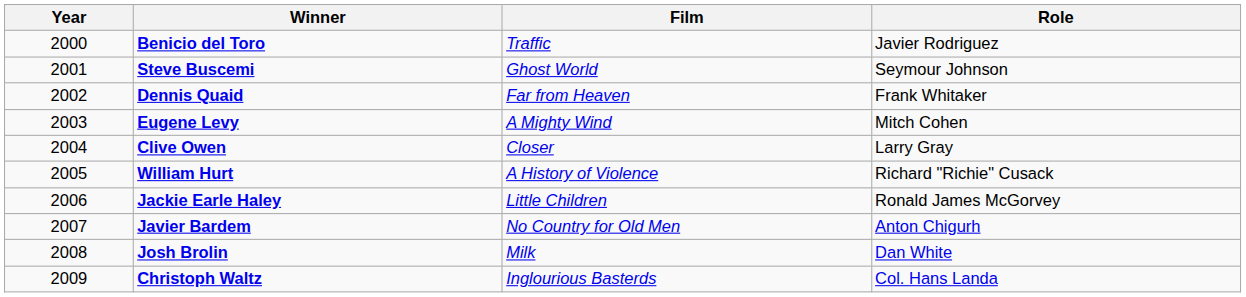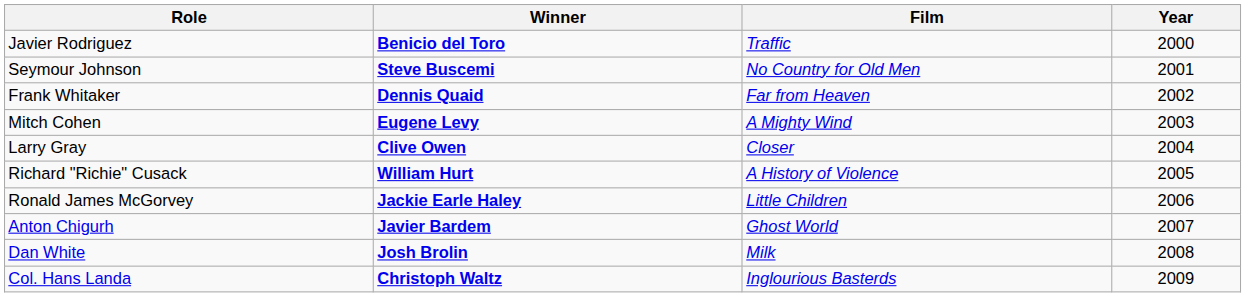 <table class="wikitable" width="95%" cellpadding="5">
 <tr>
-<th width="100"><strong>Year</strong></th>
+<th width="300"><strong>Role</strong></th>
 <th width="300"><strong>Winner</strong></th>
 <th width="300"><strong>Film</strong></th>
-<th width="300"><strong>Role</strong></th>
+<th width="100"><strong>Year</strong></th>
 </tr>
 <tr>
-<td style="text-align:center;">2000</td>
+<td>Javier Rodriguez</td>
 <td><strong><a href='#'>Benicio del Toro</a></strong></td>
 <td><em><a href='#'>Traffic</a></em></td>
-<td>Javier Rodriguez</td>
+<td style="text-align:center;">2000</td>
 </tr>
 <tr>
+<td>Seymour Johnson</td>
+<td><strong><a href='#'>Steve Buscemi</a></strong></td>
+<td><em><a href='#'>No Country for Old Men</a></em></td>
 <td style="text-align:center;">2001</td>
-<td><strong><a href='#'>Steve Buscemi</a></strong></td>
-<td><em><a href='#'>Ghost World</a></em></td>
-<td>Seymour Johnson</td>
 </tr>
 <tr>
-<td style="text-align:center;">2002</td>
+<td>Frank Whitaker</td>
 <td><strong><a href='#'>Dennis Quaid</a></strong></td>
 <td><em><a href='#'>Far from Heaven</a></em></td>
-<td>Frank Whitaker</td>
+<td style="text-align:center;">2002</td>
 </tr>
 <tr>
-<td style="text-align:center;">2003</td>
+<td>Mitch Cohen</td>
 <td><strong><a href='#'>Eugene Levy</a></strong></td>
 <td><em><a href='#'>A Mighty Wind</a></em></td>
-<td>Mitch Cohen</td>
+<td style="text-align:center;">2003</td>
 </tr>
 <tr>
-<td style="text-align:center;">2004</td>
+<td>Larry Gray</td>
 <td><strong><a href='#'>Clive Owen</a></strong></td>
 <td><em><a href='#'>Closer</a></em></td>
-<td>Larry Gray</td>
+<td style="text-align:center;">2004</td>
 </tr>
 <tr>
-<td style="text-align:center;">2005</td>
+<td>Richard "Richie" Cusack</td>
 <td><strong><a href='#'>William Hurt</a></strong></td>
 <td><em><a href='#'>A History of Violence</a></em></td>
-<td>Richard "Richie" Cusack</td>
+<td style="text-align:center;">2005</td>
 </tr>
 <tr>
-<td style="text-align:center;">2006</td>
+<td>Ronald James McGorvey</td>
 <td><strong><a href='#'>Jackie Earle Haley</a></strong></td>
 <td><em><a href='#'>Little Children</a></em></td>
-<td>Ronald James McGorvey</td>
+<td style="text-align:center;">2006</td>
 </tr>
 <tr>
+<td><a href='#'>Anton Chigurh</a></td>
+<td><strong><a href='#'>Javier Bardem</a></strong></td>
+<td><em><a href='#'>Ghost World</a></em></td>
 <td style="text-align:center;">2007</td>
-<td><strong><a href='#'>Javier Bardem</a></strong></td>
-<td><em><a href='#'>No Country for Old Men</a></em></td>
-<td><a href='#'>Anton Chigurh</a></td>
 </tr>
 <tr>
-<td style="text-align:center;">2008</td>
+<td><a href='#'>Dan White</a></td>
 <td><strong><a href='#'>Josh Brolin</a></strong></td>
 <td><em><a href='#'>Milk</a></em></td>
-<td><a href='#'>Dan White</a></td>
+<td style="text-align:center;">2008</td>
 </tr>
 <tr>
-<td style="text-align:center;">2009</td>
+<td><a href='#'>Col. Hans Landa</a></td>
 <td><strong><a href='#'>Christoph Waltz</a></strong></td>
 <td><em><a href='#'>Inglourious Basterds</a></em></td>
-<td><a href='#'>Col. Hans Landa</a></td>
+<td style="text-align:center;">2009</td>
 </tr>
 </table>
